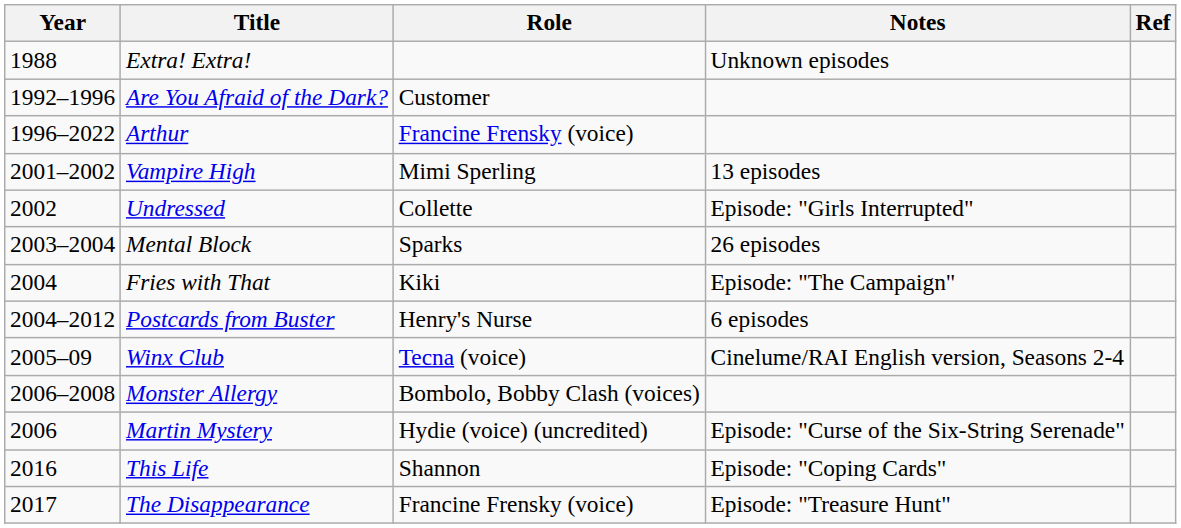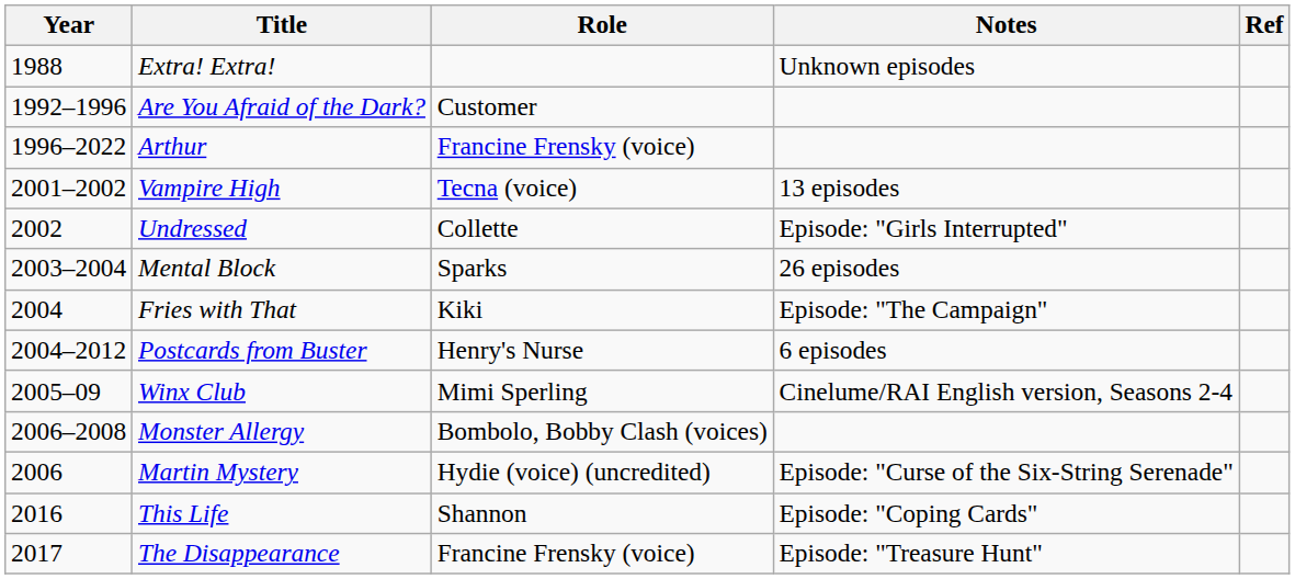 <table class="wikitable sortable">
 <tr>
 <th>Year</th>
 <th>Title</th>
 <th>Role</th>
 <th class="unsortable">Notes</th>
 <th class="unsortable">Ref</th>
 </tr>
 <tr>
 <td>1988</td>
 <td><em>Extra! Extra!</em></td>
 <td></td>
 <td>Unknown episodes</td>
 <td></td>
 </tr>
 <tr>
 <td>1992–1996</td>
 <td><em><a href='#'>Are You Afraid of the Dark?</a></em></td>
 <td>Customer</td>
 <td></td>
 <td></td>
 </tr>
 <tr>
 <td>1996–2022</td>
 <td><em><a href='#'>Arthur</a></em></td>
 <td><a href='#'>Francine Frensky</a> (voice)</td>
 <td></td>
 <td></td>
 </tr>
 <tr>
 <td>2001–2002</td>
 <td><em><a href='#'>Vampire High</a></em></td>
-<td>Mimi Sperling</td>
+<td><a href='#'>Tecna</a>  (voice)</td>
 <td>13 episodes</td>
 <td></td>
 </tr>
 <tr>
 <td>2002</td>
 <td><em><a href='#'>Undressed</a></em></td>
 <td>Collette</td>
 <td>Episode: "Girls Interrupted"</td>
 <td></td>
 </tr>
 <tr>
 <td>2003–2004</td>
 <td><em>Mental Block</em></td>
 <td>Sparks</td>
 <td>26 episodes</td>
 <td></td>
 </tr>
 <tr>
 <td>2004</td>
 <td><em>Fries with That</em></td>
 <td>Kiki</td>
 <td>Episode: "The Campaign"</td>
 <td></td>
 </tr>
 <tr>
 <td>2004–2012</td>
 <td><em><a href='#'>Postcards from Buster</a></em></td>
 <td>Henry's Nurse</td>
 <td>6 episodes</td>
 <td></td>
 </tr>
 <tr>
 <td>2005–09</td>
 <td><em><a href='#'>Winx Club</a></em></td>
-<td><a href='#'>Tecna</a>  (voice)</td>
+<td>Mimi Sperling</td>
 <td>Cinelume/RAI English version, Seasons 2-4</td>
 <td></td>
 </tr>
 <tr>
 <td>2006–2008</td>
 <td><em><a href='#'>Monster Allergy</a></em></td>
 <td>Bombolo, Bobby Clash (voices)</td>
 <td></td>
 <td></td>
 </tr>
 <tr>
 <td>2006</td>
 <td><em><a href='#'>Martin Mystery</a></em></td>
 <td>Hydie (voice) (uncredited)</td>
 <td>Episode: "Curse of the Six-String Serenade"</td>
 <td></td>
 </tr>
 <tr>
 <td>2016</td>
 <td><em><a href='#'>This Life</a></em></td>
 <td>Shannon</td>
 <td>Episode: "Coping Cards"</td>
 <td></td>
 </tr>
 <tr>
 <td>2017</td>
 <td data-sort-value="Disappearance, The"><em><a href='#'>The Disappearance</a></em></td>
 <td>Francine Frensky (voice)</td>
 <td>Episode: "Treasure Hunt"</td>
 <td></td>
 </tr>
 </table>
